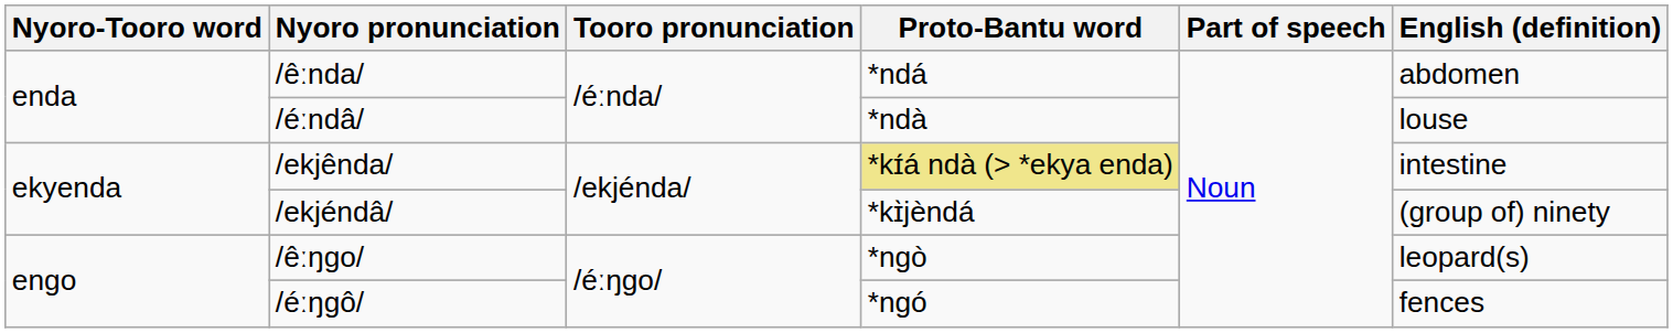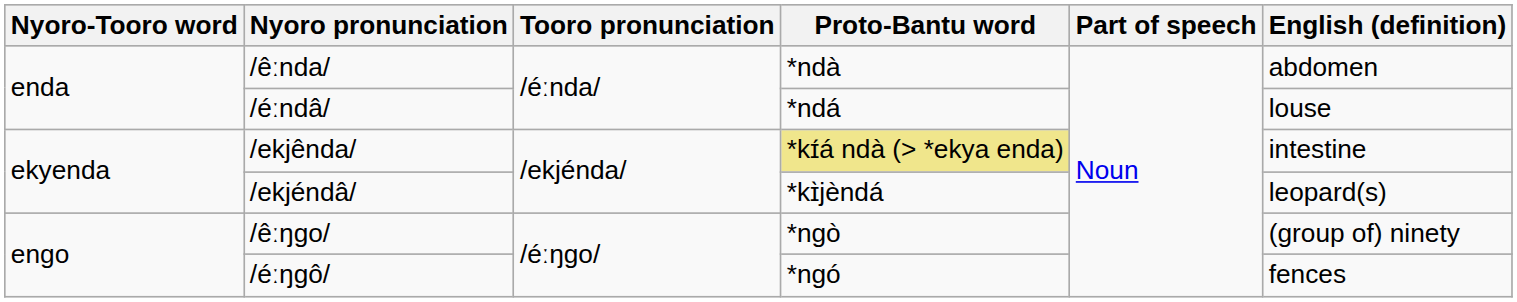 <table class="wikitable">
 <tr>
 <th>Nyoro-Tooro word</th>
 <th>Nyoro pronunciation</th>
 <th>Tooro pronunciation</th>
 <th>Proto-Bantu word</th>
 <th>Part of speech</th>
 <th>English (definition)</th>
 </tr>
 <tr>
 <td rowspan="2">enda</td>
 <td>/êːnda/</td>
 <td rowspan="2">/éːnda/</td>
-<td>*ndá</td>
+<td>*ndà</td>
 <td rowspan="6"><a href='#'>Noun</a></td>
 <td>abdomen</td>
 </tr>
 <tr>
 <td>/éːndâ/</td>
-<td>*ndà</td>
+<td>*ndá</td>
 <td>louse</td>
 </tr>
 <tr>
 <td rowspan="2">ekyenda</td>
 <td>/ekjênda/</td>
 <td rowspan="2">/ekjénda/</td>
 <td style="background: khaki;">*kɪ́á ndà (> *ekya enda)</td>
 <td>intestine</td>
 </tr>
 <tr>
 <td>/ekjéndâ/</td>
 <td>*kɪ̀jèndá</td>
-<td>(group of) ninety</td>
+<td>leopard(s)</td>
 </tr>
 <tr>
 <td rowspan="2">engo</td>
 <td>/êːŋgo/</td>
 <td rowspan="2">/éːŋgo/</td>
 <td>*ngò</td>
-<td>leopard(s)</td>
+<td>(group of) ninety</td>
 </tr>
 <tr>
 <td>/éːŋgô/</td>
 <td>*ngó</td>
 <td>fences</td>
 </tr>
 </table>
